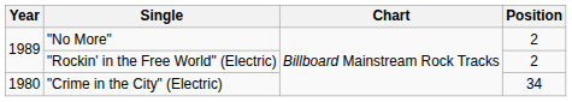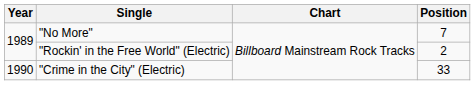 <table class="wikitable">
 <tr>
 <th>Year</th>
 <th>Single</th>
 <th>Chart</th>
 <th>Position</th>
 </tr>
 <tr>
 <td rowspan="2">1989</td>
 <td>"No More"</td>
 <td rowspan="3"><em>Billboard</em> Mainstream Rock Tracks</td>
-<td align="center">2</td>
+<td align="center">7</td>
 </tr>
 <tr>
 <td>"Rockin' in the Free World" (Electric)</td>
 <td align="center">2</td>
 </tr>
 <tr>
-<td>1980</td>
+<td>1990</td>
 <td>"Crime in the City" (Electric)</td>
-<td align="center">34</td>
+<td align="center">33</td>
 </tr>
 </table>
